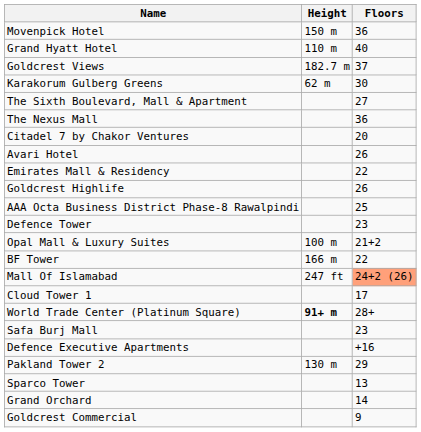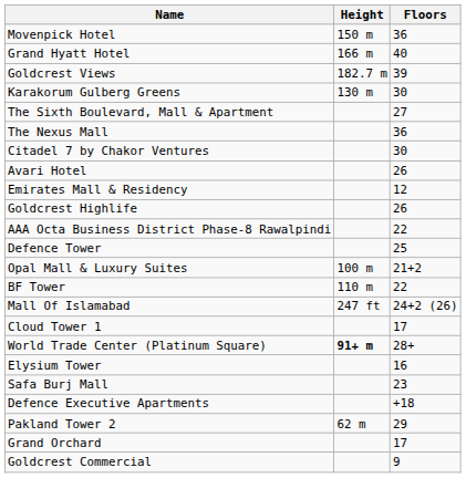 <table class="wikitable sortable">
 <tr style="background:#ececec;">
 <th>Name</th>
 <th>Height</th>
 <th>Floors</th>
 </tr>
 <tr>
 <td>Movenpick Hotel</td>
 <td>150 m</td>
 <td>36</td>
 </tr>
 <tr>
 <td>Grand Hyatt Hotel</td>
-<td>110 m</td>
+<td>166 m</td>
 <td>40</td>
 </tr>
 <tr>
 <td>Goldcrest Views</td>
 <td>182.7 m</td>
-<td>37</td>
+<td>39</td>
 </tr>
 <tr>
 <td>Karakorum Gulberg Greens</td>
-<td>62 m</td>
+<td>130 m</td>
 <td>30</td>
 </tr>
 <tr>
 <td>The Sixth Boulevard, Mall & Apartment</td>
 <td></td>
 <td>27</td>
 </tr>
 <tr>
 <td>The Nexus Mall</td>
 <td></td>
 <td>36</td>
 </tr>
 <tr>
 <td>Citadel 7 by Chakor Ventures</td>
 <td></td>
-<td>20</td>
+<td>30</td>
 </tr>
 <tr>
 <td>Avari Hotel</td>
 <td></td>
 <td>26</td>
 </tr>
 <tr>
 <td>Emirates Mall & Residency</td>
 <td></td>
-<td>22</td>
+<td>12</td>
 </tr>
 <tr>
 <td>Goldcrest Highlife</td>
 <td></td>
 <td>26</td>
 </tr>
 <tr>
 <td>AAA Octa Business District Phase-8 Rawalpindi</td>
 <td></td>
-<td>25</td>
+<td>22</td>
 </tr>
 <tr>
 <td>Defence Tower</td>
 <td></td>
-<td>23</td>
+<td>25</td>
 </tr>
 <tr>
 <td>Opal Mall & Luxury Suites</td>
 <td>100 m</td>
 <td>21+2</td>
 </tr>
 <tr>
 <td>BF Tower</td>
-<td>166 m</td>
+<td>110 m</td>
 <td>22</td>
 </tr>
 <tr>
 <td>Mall Of Islamabad</td>
 <td>247 ft</td>
-<td style="background: lightsalmon;">24+2 (26)</td>
+<td>24+2 (26)</td>
 </tr>
 <tr>
 <td>Cloud Tower 1</td>
 <td></td>
 <td>17</td>
 </tr>
 <tr>
 <td>World Trade Center (Platinum Square)</td>
 <td><strong>91+ m</strong></td>
 <td>28+ </td>
 </tr>
 <tr>
+<td>Elysium Tower</td>
+<td></td>
+<td>16</td>
+</tr>
+<tr>
 <td>Safa Burj Mall</td>
 <td></td>
 <td>23</td>
 </tr>
 <tr>
 <td>Defence Executive Apartments</td>
 <td></td>
-<td>+16</td>
+<td>+18</td>
 </tr>
 <tr>
 <td>Pakland Tower 2</td>
-<td>130 m</td>
+<td>62 m</td>
 <td>29</td>
-</tr>
-<tr>
-<td>Sparco Tower</td>
-<td></td>
-<td>13</td>
 </tr>
 <tr>
 <td>Grand Orchard</td>
 <td></td>
-<td>14</td>
+<td>17</td>
 </tr>
 <tr>
 <td>Goldcrest Commercial</td>
 <td></td>
 <td>9</td>
 </tr>
 </table>
